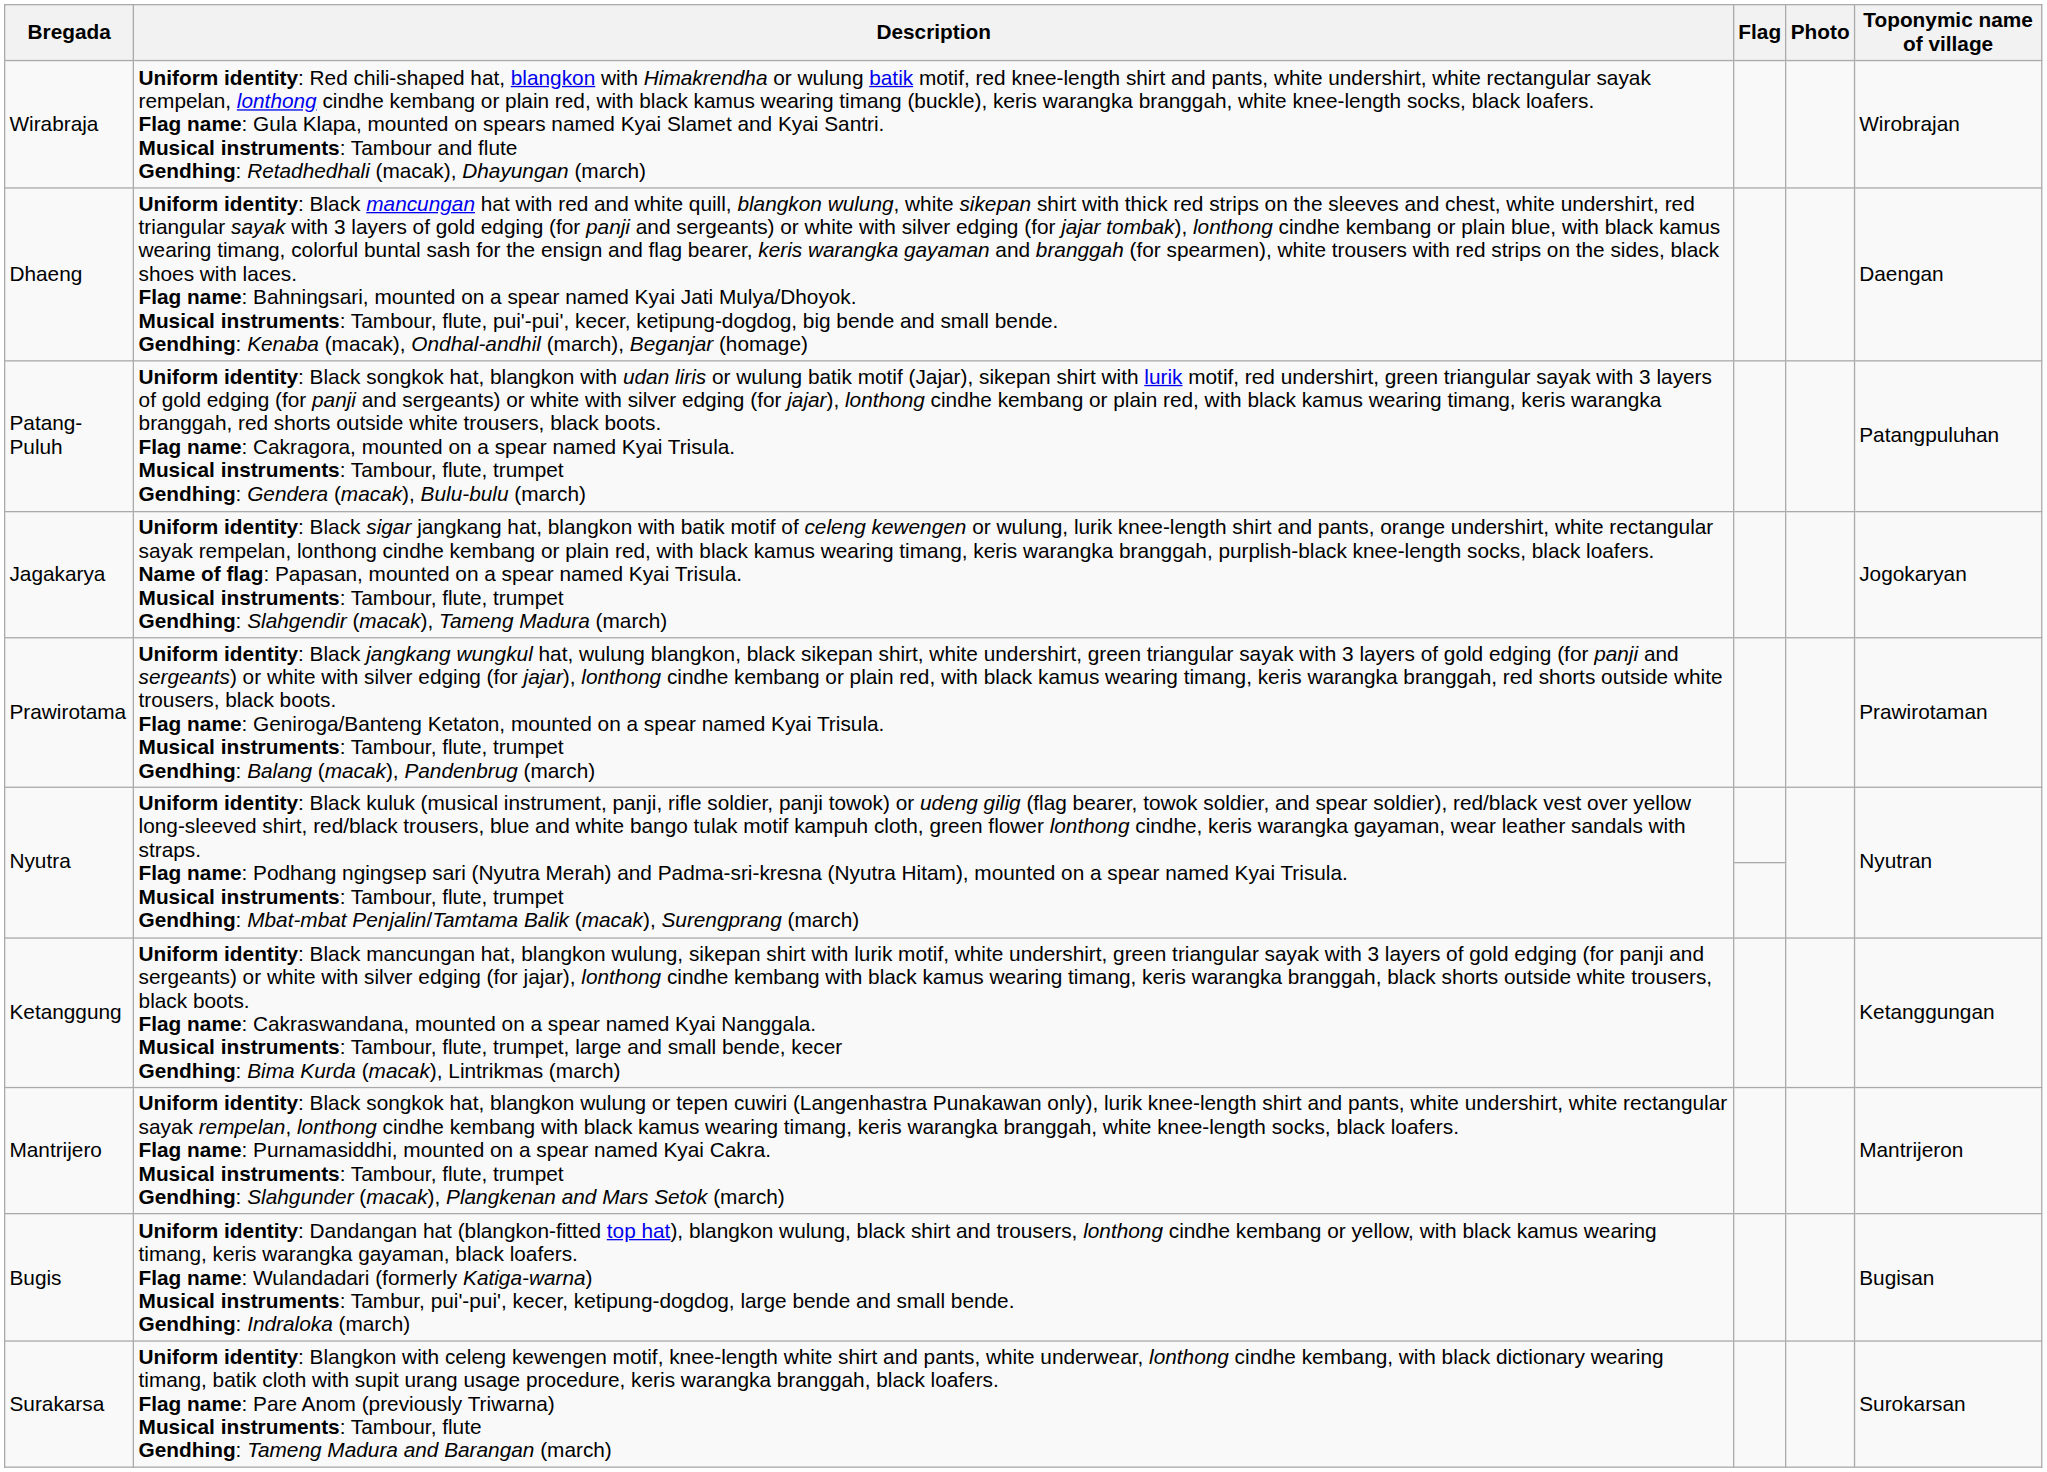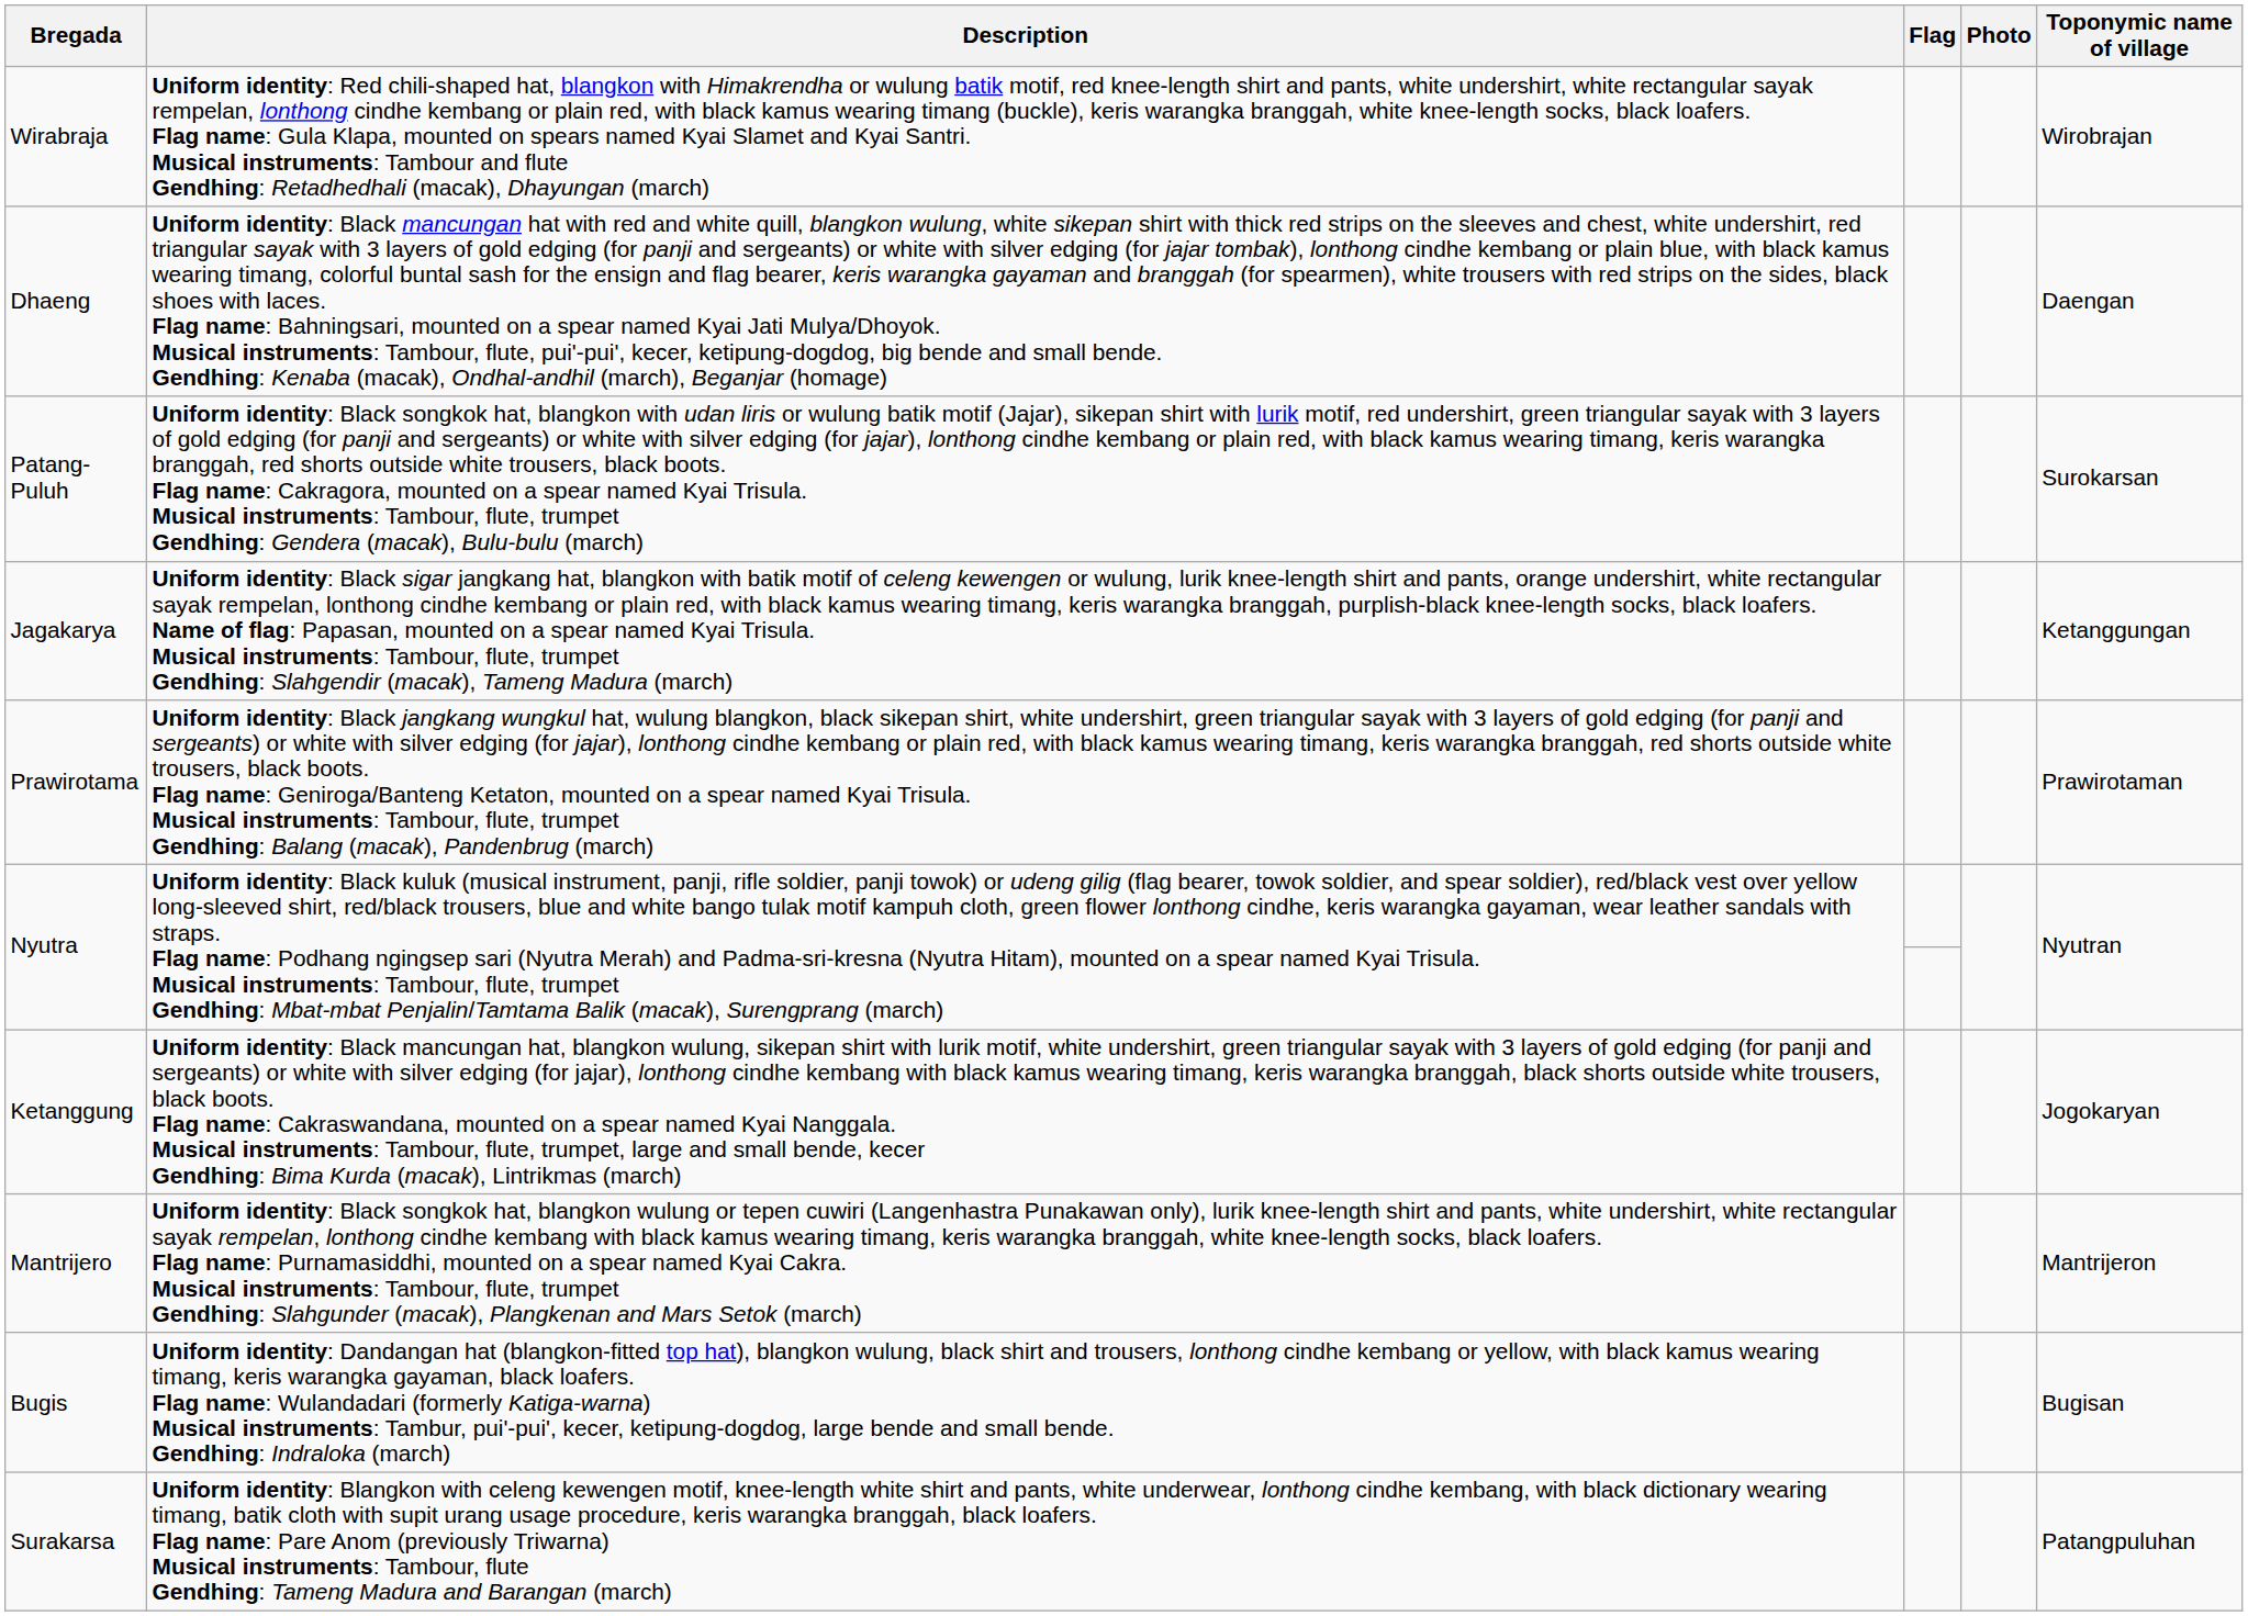 <table class="wikitable">
 <tr>
 <th>Bregada</th>
 <th>Description</th>
 <th>Flag</th>
 <th>Photo</th>
 <th>Toponymic name of village</th>
 </tr>
 <tr>
 <td>Wirabraja</td>
 <td><strong>Uniform identity</strong>: Red chili-shaped hat, <a href='#'>blangkon</a> with <em>Himakrendha</em> or wulung <a href='#'>batik</a> motif, red knee-length shirt and pants, white undershirt, white rectangular sayak rempelan, <em><a href='#'>lonthong</a></em> cindhe kembang or plain red, with black kamus wearing timang (buckle), keris warangka branggah, white knee-length socks, black loafers.<br><strong>Flag name</strong>: Gula Klapa, mounted on spears named Kyai Slamet and Kyai Santri.<br><strong>Musical instruments</strong>: Tambour and flute<br><strong>Gendhing</strong>: <em>Retadhedhali</em> (macak), <em>Dhayungan</em> (march)</td>
 <td></td>
 <td></td>
 <td>Wirobrajan</td>
 </tr>
 <tr>
 <td>Dhaeng</td>
 <td><strong>Uniform identity</strong>: Black <em><a href='#'>mancungan</a></em> hat with red and white quill, <em>blangkon wulung</em>, white <em>sikepan</em> shirt with thick red strips on the sleeves and chest, white undershirt, red triangular <em>sayak</em> with 3 layers of gold edging (for <em>panji</em> and sergeants) or white with silver edging (for <em>jajar tombak</em>), <em>lonthong</em> cindhe kembang or plain blue, with black kamus wearing timang, colorful buntal sash for the ensign and flag bearer, <em>keris warangka gayaman</em> and <em>branggah</em> (for spearmen), white trousers with red strips on the sides, black shoes with laces.<br><strong>Flag name</strong>: Bahningsari, mounted on a spear named Kyai Jati Mulya/Dhoyok.<br><strong>Musical instruments</strong>: Tambour, flute, pui'-pui', kecer, ketipung-dogdog, big bende and small bende.<br><strong>Gendhing</strong>: <em>Kenaba</em> (macak), <em>Ondhal-andhil</em> (march), <em>Beganjar</em> (homage)</td>
 <td></td>
 <td></td>
 <td>Daengan</td>
 </tr>
 <tr>
 <td>Patang-Puluh</td>
 <td><strong>Uniform identity</strong>: Black songkok hat, blangkon with <em>udan liris</em> or wulung batik motif (Jajar), sikepan shirt with <a href='#'>lurik</a> motif, red undershirt, green triangular sayak with 3 layers of gold edging (for <em>panji</em> and sergeants) or white with silver edging (for <em>jajar</em>), <em>lonthong</em> cindhe kembang or plain red, with black kamus wearing timang, keris warangka branggah, red shorts outside white trousers, black boots.<br><strong>Flag name</strong>: Cakragora, mounted on a spear named Kyai Trisula.<br><strong>Musical instruments</strong>: Tambour, flute, trumpet<br><strong>Gendhing</strong>: <em>Gendera</em> (<em>macak</em>), <em>Bulu-bulu</em> (march)</td>
 <td></td>
 <td></td>
-<td>Patangpuluhan</td>
+<td>Surokarsan</td>
 </tr>
 <tr>
 <td>Jagakarya</td>
 <td><strong>Uniform identity</strong>: Black <em>sigar</em> jangkang hat, blangkon with batik motif of <em>celeng kewengen</em> or wulung, lurik knee-length shirt and pants, orange undershirt, white rectangular sayak rempelan, lonthong cindhe kembang or plain red, with black kamus wearing timang, keris warangka branggah, purplish-black knee-length socks, black loafers.<br><strong>Name of flag</strong>: Papasan, mounted on a spear named Kyai Trisula.<br><strong>Musical instruments</strong>: Tambour, flute, trumpet<br><strong>Gendhing</strong>: <em>Slahgendir</em> (<em>macak</em>), <em>Tameng Madura</em> (march)</td>
 <td></td>
 <td></td>
-<td>Jogokaryan</td>
+<td>Ketanggungan</td>
 </tr>
 <tr>
 <td>Prawirotama</td>
 <td><strong>Uniform identity</strong>: Black <em>jangkang wungkul</em> hat, wulung blangkon, black sikepan shirt, white undershirt, green triangular sayak with 3 layers of gold edging (for <em>panji</em> and <em>sergeants</em>) or white with silver edging (for <em>jajar</em>), <em>lonthong</em> cindhe kembang or plain red, with black kamus wearing timang, keris warangka branggah, red shorts outside white trousers, black boots.<br><strong>Flag name</strong>: Geniroga/Banteng Ketaton, mounted on a spear named Kyai Trisula.<br><strong>Musical instruments</strong>: Tambour, flute, trumpet<br><strong>Gendhing</strong>: <em>Balang</em> (<em>macak</em>), <em>Pandenbrug</em> (march)</td>
 <td></td>
 <td></td>
 <td>Prawirotaman</td>
 </tr>
 <tr>
 <td rowspan="2">Nyutra</td>
 <td rowspan="2"><strong>Uniform identity</strong>: Black kuluk (musical instrument, panji, rifle soldier, panji towok) or <em>udeng gilig</em> (flag bearer, towok soldier, and spear soldier), red/black vest over yellow long-sleeved shirt, red/black trousers, blue and white bango tulak motif kampuh cloth, green flower <em>lonthong</em> cindhe, keris warangka gayaman, wear leather sandals with straps.<br><strong>Flag name</strong>: Podhang ngingsep sari (Nyutra Merah) and Padma-sri-kresna (Nyutra Hitam), mounted on a spear named Kyai Trisula.<br><strong>Musical instruments</strong>: Tambour, flute, trumpet<br><strong>Gendhing</strong>: <em>Mbat-mbat Penjalin</em>/<em>Tamtama Balik</em> (<em>macak</em>), <em>Surengprang</em> (march)</td>
 <td></td>
 <td rowspan="2"></td>
 <td rowspan="2">Nyutran</td>
 </tr>
 <tr>
 <td></td>
 </tr>
 <tr>
 <td>Ketanggung</td>
 <td><strong>Uniform identity</strong>: Black mancungan hat, blangkon wulung, sikepan shirt with lurik motif, white undershirt, green triangular sayak with 3 layers of gold edging (for panji and sergeants) or white with silver edging (for jajar), <em>lonthong</em> cindhe kembang with black kamus wearing timang, keris warangka branggah, black shorts outside white trousers, black boots.<br><strong>Flag name</strong>: Cakraswandana, mounted on a spear named Kyai Nanggala.<br><strong>Musical instruments</strong>: Tambour, flute, trumpet, large and small bende, kecer<br><strong>Gendhing</strong>: <em>Bima Kurda</em> (<em>macak</em>), Lintrikmas (march)</td>
 <td></td>
 <td></td>
-<td>Ketanggungan</td>
+<td>Jogokaryan</td>
 </tr>
 <tr>
 <td>Mantrijero</td>
 <td><strong>Uniform identity</strong>: Black songkok hat, blangkon wulung or tepen cuwiri (Langenhastra Punakawan only), lurik knee-length shirt and pants, white undershirt, white rectangular sayak <em>rempelan</em>, <em>lonthong</em> cindhe kembang with black kamus wearing timang, keris warangka branggah, white knee-length socks, black loafers.<br><strong>Flag name</strong>: Purnamasiddhi, mounted on a spear named Kyai Cakra.<br><strong>Musical instruments</strong>: Tambour, flute, trumpet<br><strong>Gendhing</strong>: <em>Slahgunder</em> (<em>macak</em>), <em>Plangkenan and Mars Setok</em> (march)</td>
 <td></td>
 <td></td>
 <td>Mantrijeron</td>
 </tr>
 <tr>
 <td>Bugis</td>
 <td><strong>Uniform identity</strong>: Dandangan hat (blangkon-fitted <a href='#'>top hat</a>), blangkon wulung, black shirt and trousers, <em>lonthong</em> cindhe kembang or yellow, with black kamus wearing timang, keris warangka gayaman, black loafers.<br><strong>Flag name</strong>: Wulandadari (formerly <em>Katiga-warna</em>)<br><strong>Musical instruments</strong>: Tambur, pui'-pui', kecer, ketipung-dogdog, large bende and small bende.<br><strong>Gendhing</strong>: <em>Indraloka</em> (march)</td>
 <td></td>
 <td></td>
 <td>Bugisan</td>
 </tr>
 <tr>
 <td>Surakarsa</td>
 <td><strong>Uniform identity</strong>: Blangkon with celeng kewengen motif, knee-length white shirt and pants, white underwear, <em>lonthong</em> cindhe kembang, with black dictionary wearing timang, batik cloth with supit urang usage procedure, keris warangka branggah, black loafers.<br><strong>Flag name</strong>: Pare Anom (previously Triwarna)<br><strong>Musical instruments</strong>: Tambour, flute<br><strong>Gendhing</strong>: <em>Tameng Madura and Barangan</em> (march)</td>
 <td></td>
 <td></td>
-<td>Surokarsan</td>
+<td>Patangpuluhan</td>
 </tr>
 </table>
